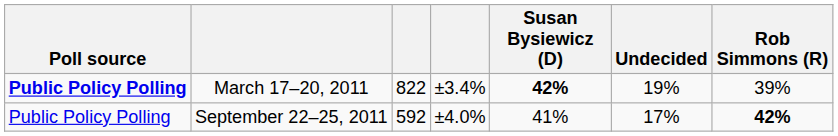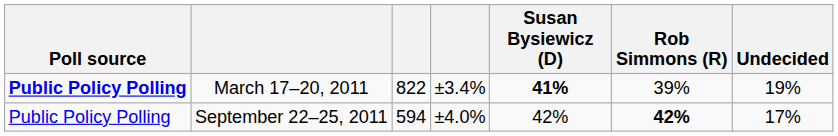 <table class="wikitable" style="text-align:center">
 <tr valign= bottom>
 <th>Poll source</th>
 <th></th>
 <th></th>
 <th></th>
 <th style="width:100px;">Susan<br>Bysiewicz (D)</th>
+<th style="width:100px;">Rob<br>Simmons (R)</th>
 <th>Undecided</th>
-<th style="width:100px;">Rob<br>Simmons (R)</th>
 </tr>
 <tr>
 <td align=left><strong><a href='#'>Public Policy Polling</a></strong></td>
 <td>March 17–20, 2011</td>
 <td>822</td>
 <td>±3.4%</td>
-<td><strong>42%</strong></td>
+<td><strong>41%</strong></td>
+<td>39%</td>
 <td>19%</td>
-<td>39%</td>
 </tr>
 <tr>
 <td align=left><a href='#'>Public Policy Polling</a></td>
 <td>September 22–25, 2011</td>
-<td>592</td>
+<td>594</td>
 <td>±4.0%</td>
-<td>41%</td>
+<td>42%</td>
+<td><strong>42%</strong></td>
 <td>17%</td>
-<td><strong>42%</strong></td>
 </tr>
 </table>
